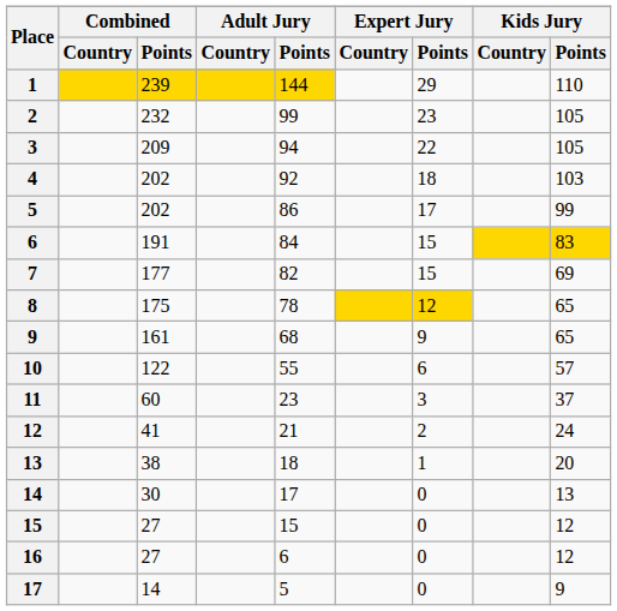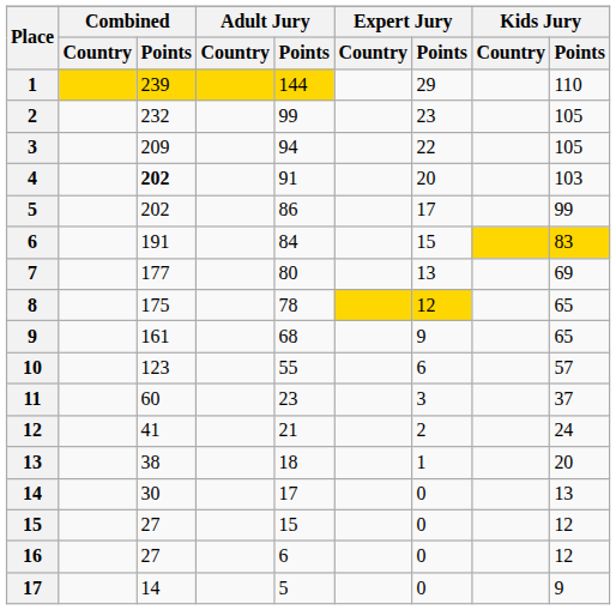 <table class="wikitable collapsible plainrowheaders" style="float:right; margin:10px; font-size:85%;">
 <tr>
 </tr>
 <tr>
 <th scope="col" rowspan="2">Place</th>
 <th scope="col" colspan="2">Combined</th>
 <th scope="col" colspan="2">Adult Jury</th>
 <th scope="col" colspan="2">Expert Jury</th>
 <th scope="col" colspan="2">Kids Jury</th>
 </tr>
 <tr>
 <th scope="col">Country</th>
 <th scope="col">Points</th>
 <th scope="col">Country</th>
 <th scope="col">Points</th>
 <th scope="col">Country</th>
 <th scope="col">Points</th>
 <th scope="col">Country</th>
 <th scope="col">Points</th>
 </tr>
 <tr>
 <th scope="row" style="text-align:center">1</th>
 <td bgcolor="gold"></td>
 <td bgcolor="gold">239</td>
 <td bgcolor="gold"></td>
 <td bgcolor="gold">144</td>
 <td></td>
 <td>29</td>
 <td></td>
 <td>110</td>
 </tr>
 <tr>
 <th scope="row" style="text-align:center">2</th>
 <td></td>
 <td>232</td>
 <td></td>
 <td>99</td>
 <td></td>
 <td>23</td>
 <td></td>
 <td>105</td>
 </tr>
 <tr>
 <th scope="row" style="text-align:center">3</th>
 <td></td>
 <td>209</td>
 <td></td>
 <td>94</td>
 <td></td>
 <td>22</td>
 <td></td>
 <td>105</td>
 </tr>
 <tr>
 <th scope="row" style="text-align:center">4</th>
 <td></td>
-<td>202</td>
+<td><strong>202</strong></td>
 <td></td>
-<td>92</td>
+<td>91</td>
 <td></td>
-<td>18</td>
+<td>20</td>
 <td></td>
 <td>103</td>
 </tr>
 <tr>
 <th scope="row" style="text-align:center">5</th>
 <td></td>
 <td>202</td>
 <td></td>
 <td>86</td>
 <td></td>
 <td>17</td>
 <td></td>
 <td>99</td>
 </tr>
 <tr>
 <th scope="row" style="text-align:center">6</th>
 <td></td>
 <td>191</td>
 <td></td>
 <td>84</td>
 <td></td>
 <td>15</td>
 <td bgcolor="gold"></td>
 <td bgcolor="gold">83</td>
 </tr>
 <tr>
 <th scope="row" style="text-align:center">7</th>
 <td></td>
 <td>177</td>
 <td></td>
-<td>82</td>
+<td>80</td>
 <td></td>
-<td>15</td>
+<td>13</td>
 <td></td>
 <td>69</td>
 </tr>
 <tr>
 <th scope="row" style="text-align:center">8</th>
 <td></td>
 <td>175</td>
 <td></td>
 <td>78</td>
 <td bgcolor="gold"></td>
 <td bgcolor="gold">12</td>
 <td></td>
 <td>65</td>
 </tr>
 <tr>
 <th scope="row" style="text-align:center">9</th>
 <td></td>
 <td>161</td>
 <td></td>
 <td>68</td>
 <td></td>
 <td>9</td>
 <td></td>
 <td>65</td>
 </tr>
 <tr>
 <th scope="row" style="text-align:center">10</th>
 <td></td>
-<td>122</td>
+<td>123</td>
 <td></td>
 <td>55</td>
 <td></td>
 <td>6</td>
 <td></td>
 <td>57</td>
 </tr>
 <tr>
 <th scope="row" style="text-align:center">11</th>
 <td></td>
 <td>60</td>
 <td></td>
 <td>23</td>
 <td></td>
 <td>3</td>
 <td></td>
 <td>37</td>
 </tr>
 <tr>
 <th scope="row" style="text-align:center">12</th>
 <td></td>
 <td>41</td>
 <td></td>
 <td>21</td>
 <td></td>
 <td>2</td>
 <td></td>
 <td>24</td>
 </tr>
 <tr>
 <th scope="row" style="text-align:center">13</th>
 <td></td>
 <td>38</td>
 <td></td>
 <td>18</td>
 <td></td>
 <td>1</td>
 <td></td>
 <td>20</td>
 </tr>
 <tr>
 <th scope="row" style="text-align:center">14</th>
 <td></td>
 <td>30</td>
 <td></td>
 <td>17</td>
 <td></td>
 <td>0</td>
 <td></td>
 <td>13</td>
 </tr>
 <tr>
 <th scope="row" style="text-align:center">15</th>
 <td></td>
 <td>27</td>
 <td></td>
 <td>15</td>
 <td></td>
 <td>0</td>
 <td></td>
 <td>12</td>
 </tr>
 <tr>
 <th scope="row" style="text-align:center">16</th>
 <td></td>
 <td>27</td>
 <td></td>
 <td>6</td>
 <td></td>
 <td>0</td>
 <td></td>
 <td>12</td>
 </tr>
 <tr>
 <th scope="row" style="text-align:center">17</th>
 <td></td>
 <td>14</td>
 <td></td>
 <td>5</td>
 <td></td>
 <td>0</td>
 <td></td>
 <td>9</td>
 </tr>
 </table>
